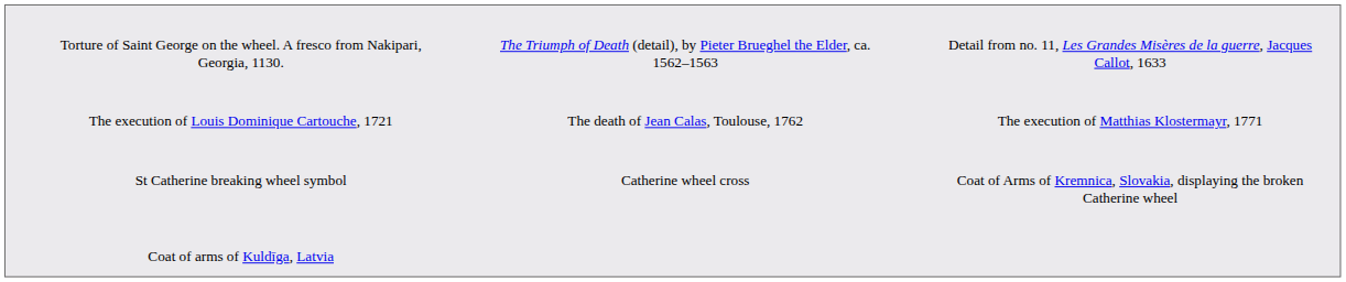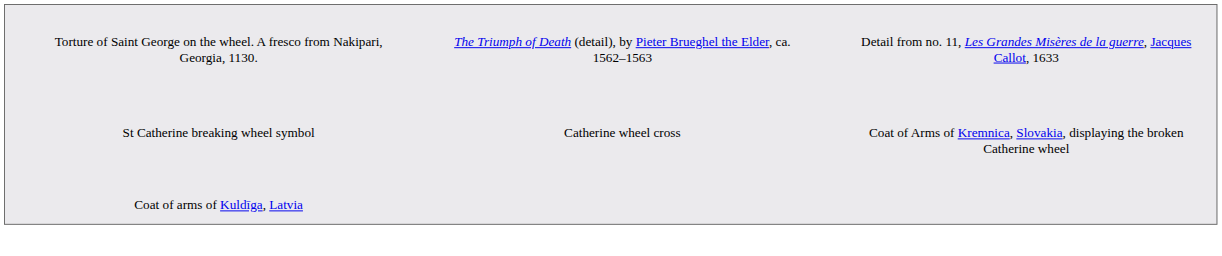 <table style="background:#EBEAED; border:1px solid dimgray; font-size: 86%;color:black" border="0" height="230" align="center" vertical-align="bottom" cellpadding=10px cellspacing=0px>
 <tr align="center">
 <td></td>
 <td></td>
 <td></td>
 <td></td>
 <td></td>
 <td></td>
 </tr>
 <tr style="vertical-align:top; text-align:center">
 <td width="5"></td>
 <td width="400">Torture of Saint George on the wheel. A fresco from Nakipari, Georgia, 1130.</td>
 <td width="5"></td>
 <td width="400"><em><a href='#'>The Triumph of Death</a></em> (detail), by <a href='#'>Pieter Brueghel the Elder</a>, ca. 1562–1563</td>
 <td width="5"></td>
 <td width="400">Detail from no. 11, <em><a href='#'>Les Grandes Misères de la guerre</a></em>, <a href='#'>Jacques Callot</a>, 1633</td>
 </tr>
 <tr align="center">
 <td></td>
 <td></td>
 <td></td>
 <td></td>
 <td></td>
 <td></td>
-</tr>
-<tr style="vertical-align:top; text-align:center">
-<td width="5"></td>
-<td width="400">The execution of <a href='#'>Louis Dominique Cartouche</a>, 1721</td>
-<td width="5"></td>
-<td width="400">The death of <a href='#'>Jean Calas</a>, Toulouse, 1762</td>
-<td width="5"></td>
-<td width="400">The execution of <a href='#'>Matthias Klostermayr</a>, 1771</td>
 </tr>
 <tr align="center">
 <td></td>
 <td></td>
 <td></td>
 <td></td>
 <td></td>
 <td></td>
 </tr>
 <tr style="vertical-align:top; text-align:center">
 <td width="5"></td>
 <td width="400">St Catherine breaking wheel symbol</td>
 <td width="5"></td>
 <td width="400">Catherine wheel cross</td>
 <td width="5"></td>
 <td width="400">Coat of Arms of <a href='#'>Kremnica</a>, <a href='#'>Slovakia</a>, displaying the broken Catherine wheel</td>
 </tr>
 <tr align="center">
 <td></td>
 <td></td>
 </tr>
 <tr style="vertical-align:top; text-align:center">
 <td width="5"></td>
 <td width="400">Coat of arms of <a href='#'>Kuldīga</a>, <a href='#'>Latvia</a></td>
 <td width="5"></td>
 <td width="400"></td>
 <td width="5"></td>
 <td width="400"></td>
 </tr>
 </table>
